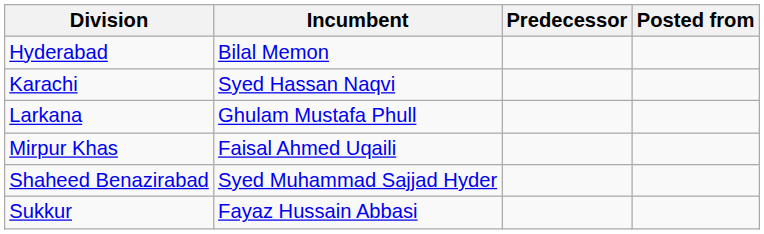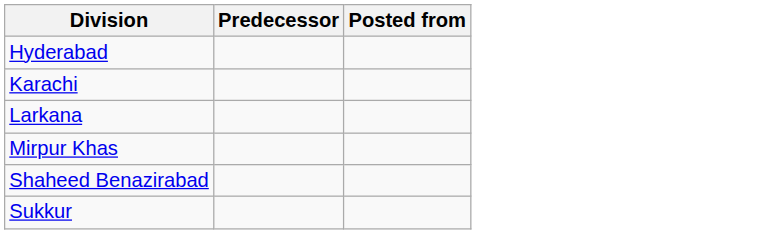 <table class="wikitable sortable static-row-numbers static-row-header-hash">
 <tr>
 <th>Division</th>
-<th>Incumbent</th>
 <th>Predecessor</th>
 <th>Posted from</th>
 </tr>
 <tr>
 <td><a href='#'>Hyderabad</a></td>
-<td><a href='#'>Bilal Memon</a></td>
 <td></td>
 <td></td>
 </tr>
 <tr>
 <td><a href='#'>Karachi</a></td>
-<td><a href='#'>Syed Hassan Naqvi</a></td>
 <td></td>
 <td></td>
 </tr>
 <tr>
 <td><a href='#'>Larkana</a></td>
-<td><a href='#'>Ghulam Mustafa Phull</a></td>
 <td></td>
 <td></td>
 </tr>
 <tr>
 <td><a href='#'>Mirpur Khas</a></td>
-<td><a href='#'>Faisal Ahmed Uqaili</a></td>
 <td></td>
 <td></td>
 </tr>
 <tr>
 <td><a href='#'>Shaheed Benazirabad</a></td>
-<td><a href='#'>Syed Muhammad Sajjad Hyder</a></td>
 <td></td>
 <td></td>
 </tr>
 <tr>
 <td><a href='#'>Sukkur</a></td>
-<td><a href='#'>Fayaz Hussain Abbasi</a></td>
 <td></td>
 <td></td>
 </tr>
 </table>
